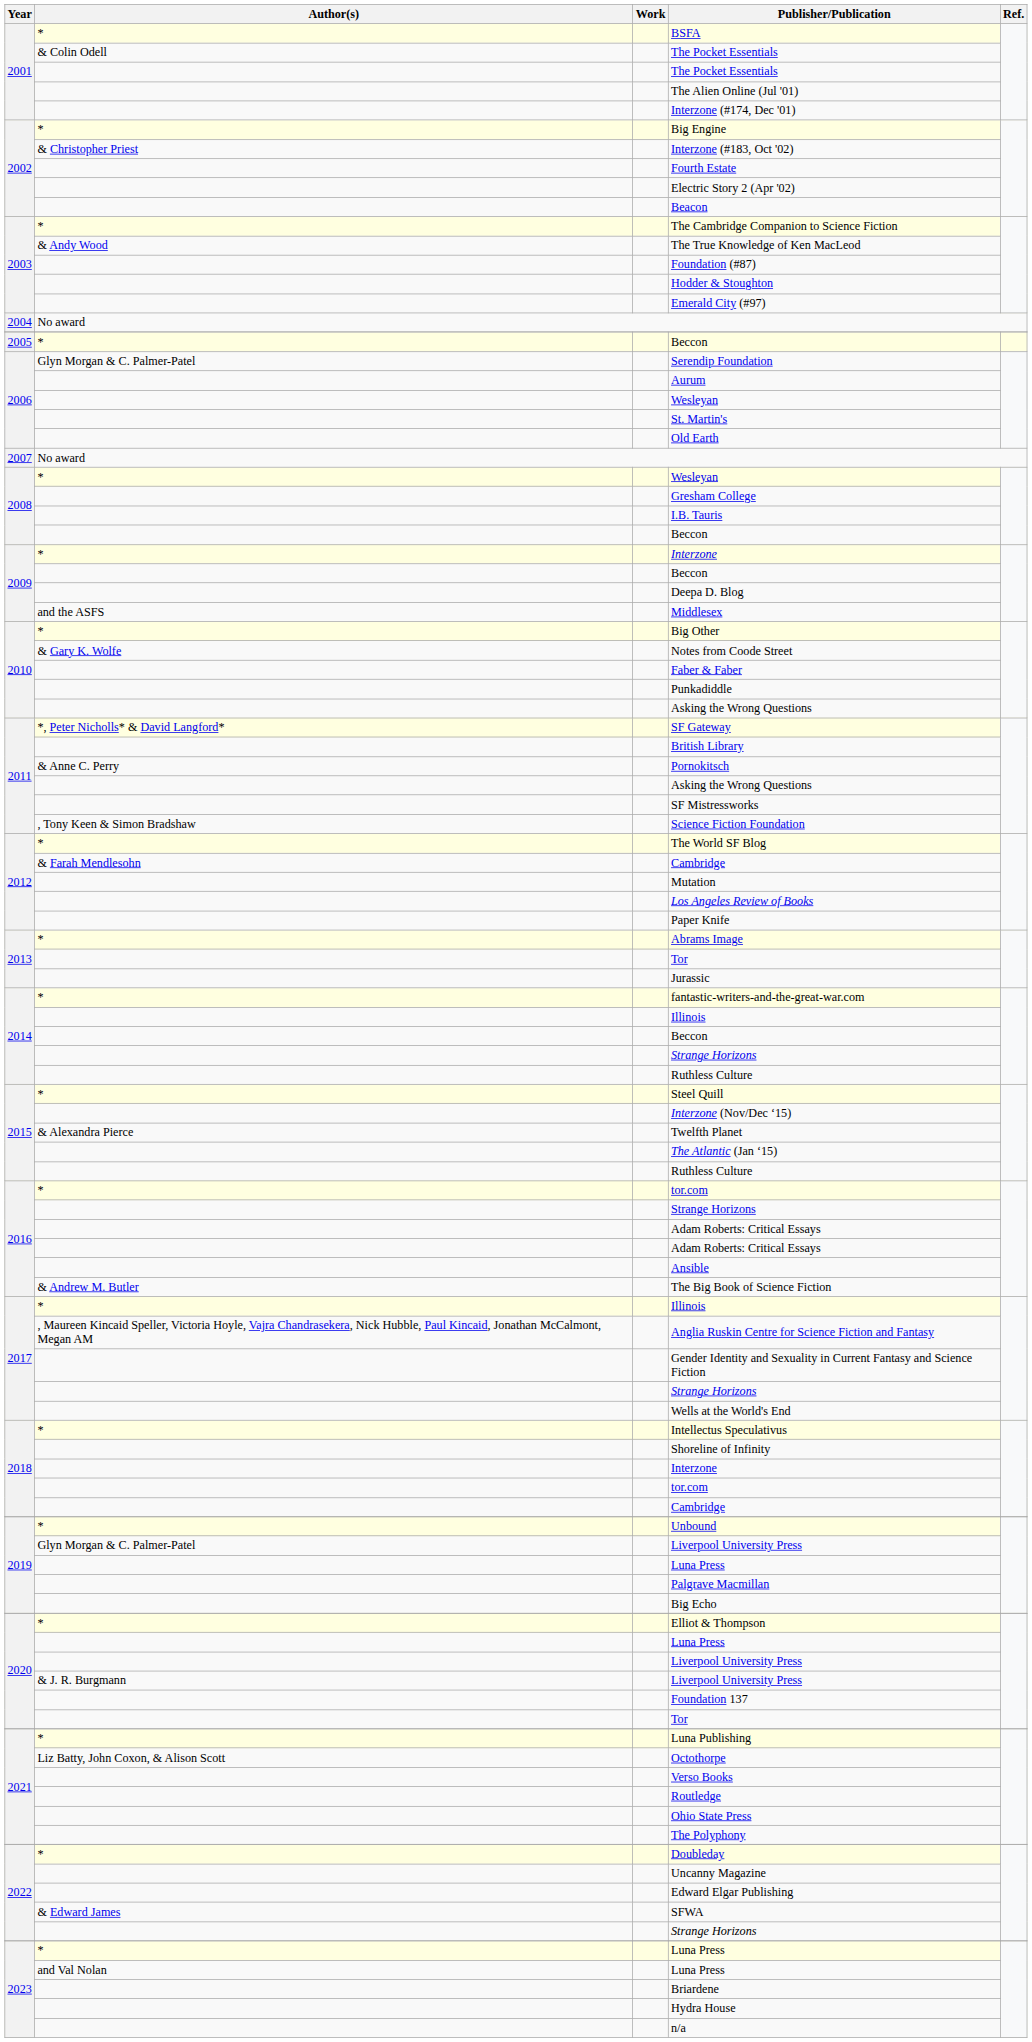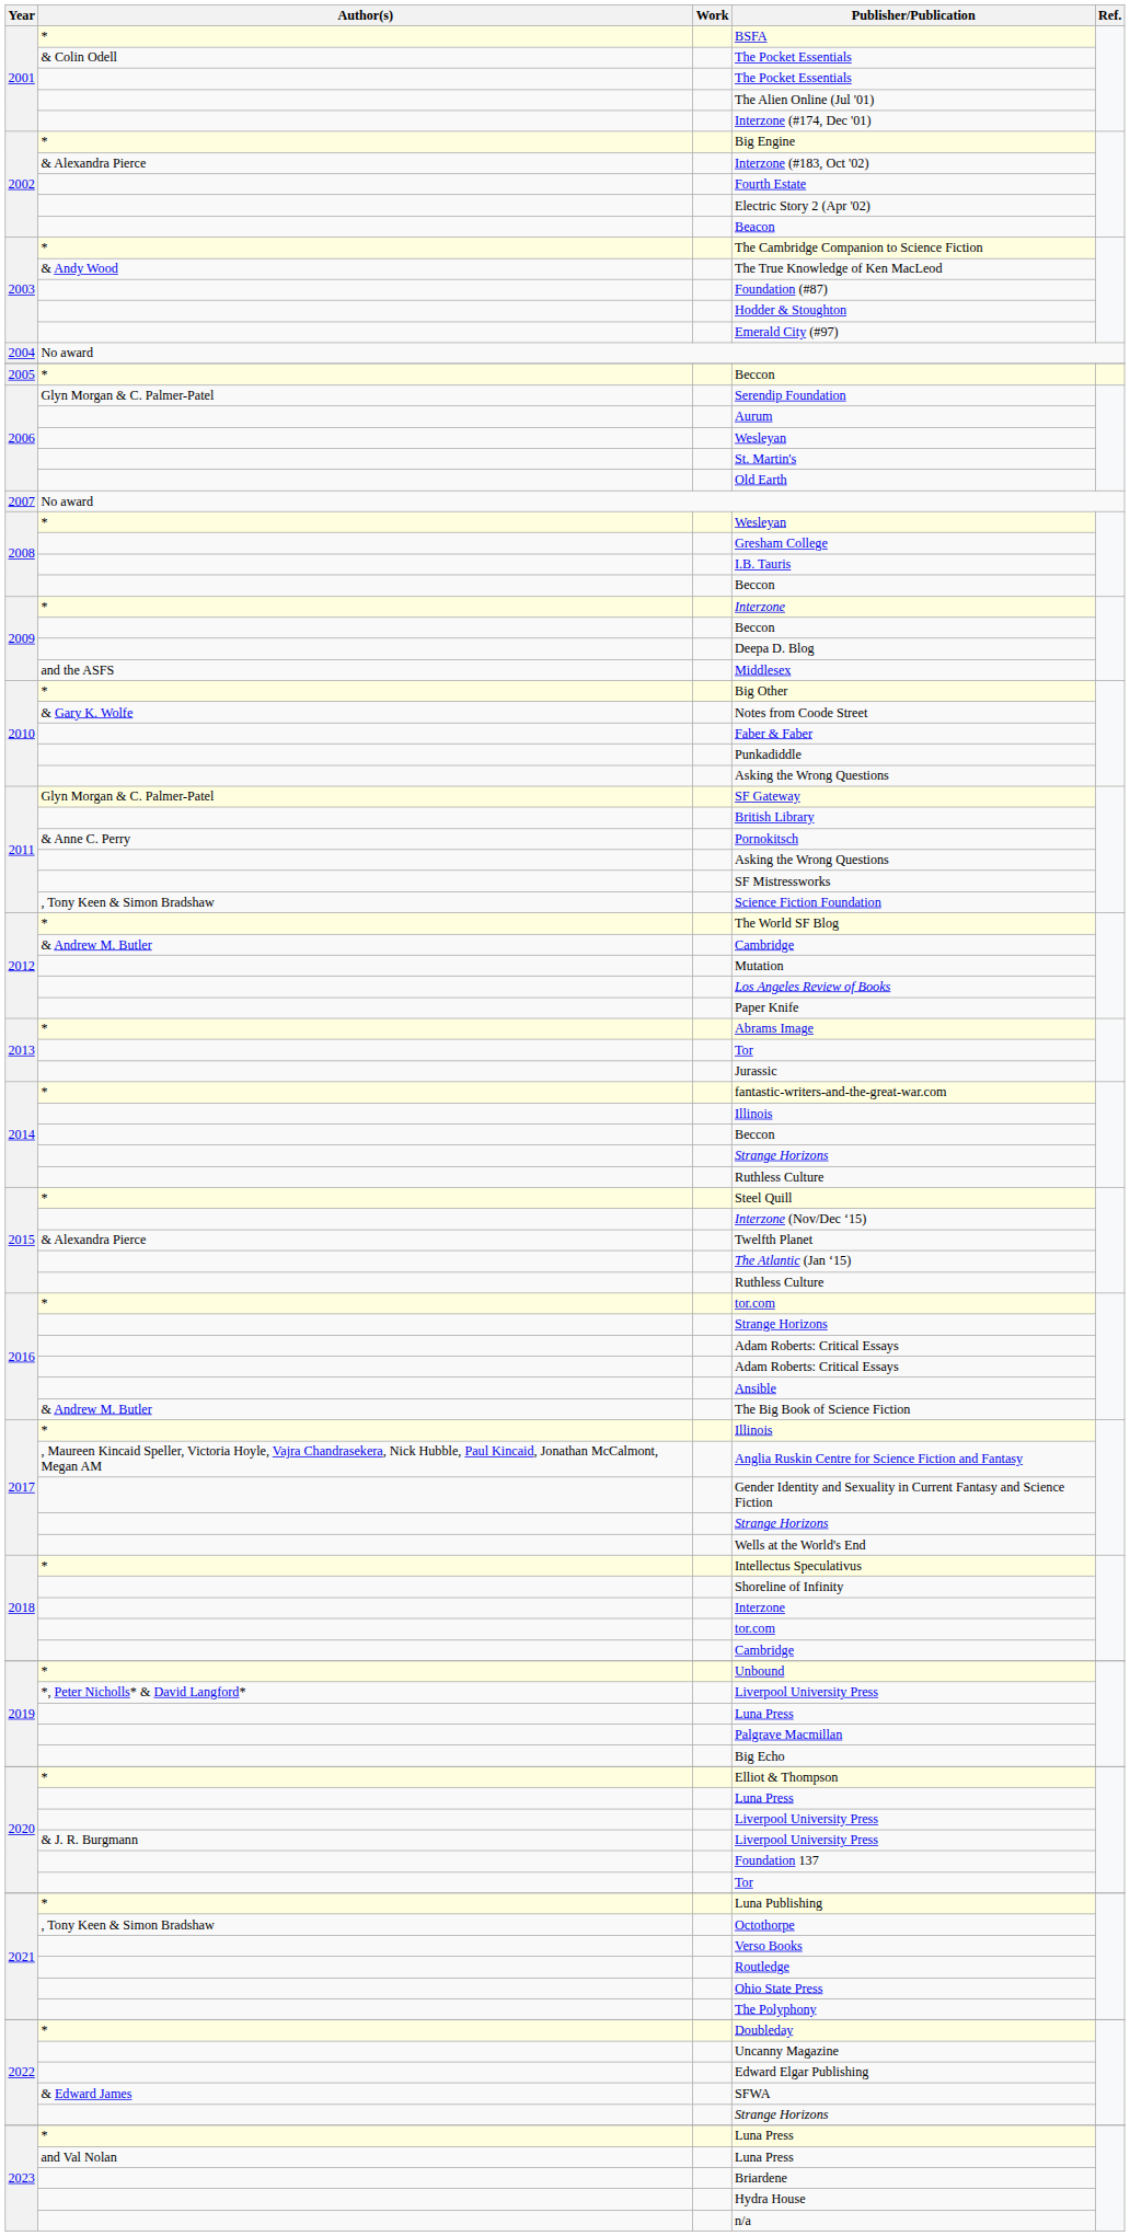 <table class="sortable wikitable" width="85%" cellpadding="5" style="margin: 1em auto 1em auto">
 <tr>
 <th scope="col">Year</th>
 <th scope="col">Author(s)</th>
 <th scope="col">Work</th>
 <th scope="col">Publisher/Publication</th>
 <th class="unsortable">Ref.</th>
 </tr>
 <tr style="background:lightyellow;">
 <th scope="row" align="center" style="font-weight:normal;" rowspan=5><a href='#'>2001</a></th>
 <td>*</td>
 <td></td>
 <td><a href='#'>BSFA</a></td>
 <td style="background:#F8F9FA;" align="center" rowspan=5></td>
 </tr>
 <tr>
 <td> & Colin Odell</td>
 <td></td>
 <td><a href='#'>The Pocket Essentials</a></td>
 </tr>
 <tr>
 <td></td>
 <td></td>
 <td><a href='#'>The Pocket Essentials</a></td>
 </tr>
 <tr>
 <td></td>
 <td></td>
 <td>The Alien Online (Jul '01)</td>
 </tr>
 <tr>
 <td></td>
 <td></td>
 <td><a href='#'>Interzone</a> (#174, Dec '01)</td>
 </tr>
 <tr style="background:lightyellow;">
 <th scope="row" align="center" style="font-weight:normal;" rowspan=5><a href='#'>2002</a></th>
 <td>*</td>
 <td></td>
 <td>Big Engine</td>
 <td style="background:#F8F9FA;" align="center" rowspan=5></td>
 </tr>
 <tr>
-<td> & <a href='#'>Christopher Priest</a></td>
+<td> & Alexandra Pierce</td>
 <td></td>
 <td><a href='#'>Interzone</a> (#183, Oct '02)</td>
 </tr>
 <tr>
 <td></td>
 <td></td>
 <td><a href='#'>Fourth Estate</a></td>
 </tr>
 <tr>
 <td></td>
 <td></td>
 <td>Electric Story 2 (Apr '02)</td>
 </tr>
 <tr>
 <td></td>
 <td></td>
 <td><a href='#'>Beacon</a></td>
 </tr>
 <tr style="background:lightyellow;">
 <th scope="row" align="center" style="font-weight:normal;" rowspan=5><a href='#'>2003</a></th>
 <td>*</td>
 <td></td>
 <td>The Cambridge Companion to Science Fiction</td>
 <td style="background:#F8F9FA;" align="center" rowspan=5></td>
 </tr>
 <tr>
 <td> & <a href='#'>Andy Wood</a></td>
 <td></td>
 <td>The True Knowledge of Ken MacLeod</td>
 </tr>
 <tr>
 <td></td>
 <td></td>
 <td><a href='#'>Foundation</a> (#87)</td>
 </tr>
 <tr>
 <td></td>
 <td></td>
 <td><a href='#'>Hodder & Stoughton</a></td>
 </tr>
 <tr>
 <td></td>
 <td></td>
 <td><a href='#'>Emerald City</a> (#97)</td>
 </tr>
 <tr>
 <th scope="row" align="center" style="font-weight:normal;"><a href='#'>2004</a></th>
 <td colspan=4>No award</td>
 </tr>
 <tr>
 </tr>
 <tr style="background:lightyellow;">
 <th scope="row" align="center" style="font-weight:normal;"><a href='#'>2005</a></th>
 <td>*</td>
 <td></td>
 <td>Beccon</td>
 <td align="center"></td>
 </tr>
 <tr>
 <th scope="row" align="center" style="font-weight:normal;" rowspan=5><a href='#'>2006</a></th>
 <td>Glyn Morgan & C. Palmer-Patel</td>
 <td></td>
 <td><a href='#'>Serendip Foundation</a></td>
 <td style="background:#F8F9FA;" align="center" rowspan=5></td>
 </tr>
 <tr>
 <td></td>
 <td></td>
 <td><a href='#'>Aurum</a></td>
 </tr>
 <tr>
 <td></td>
 <td></td>
 <td><a href='#'>Wesleyan</a></td>
 </tr>
 <tr>
 <td></td>
 <td></td>
 <td><a href='#'>St. Martin's</a></td>
 </tr>
 <tr>
 <td></td>
 <td></td>
 <td><a href='#'>Old Earth</a></td>
 </tr>
 <tr>
 <th scope="row" align="center" style="font-weight:normal;"><a href='#'>2007</a></th>
 <td colspan=4>No award</td>
 </tr>
 <tr style="background:lightyellow;">
 <th scope="row" align="center" style="font-weight:normal;" rowspan=4><a href='#'>2008</a></th>
 <td>*</td>
 <td></td>
 <td><a href='#'>Wesleyan</a></td>
 <td style="background:#F8F9FA;" align="center" rowspan=4></td>
 </tr>
 <tr>
 <td></td>
 <td></td>
 <td><a href='#'>Gresham College</a></td>
 </tr>
 <tr>
 <td></td>
 <td></td>
 <td><a href='#'>I.B. Tauris</a></td>
 </tr>
 <tr>
 <td></td>
 <td></td>
 <td>Beccon</td>
 </tr>
 <tr style="background:lightyellow;">
 <th scope="row" align="center" style="font-weight:normal;" rowspan=4><a href='#'>2009</a></th>
 <td>*</td>
 <td></td>
 <td><a href='#'><em>Interzone</em></a></td>
 <td style="background:#F8F9FA;" align="center" rowspan=4></td>
 </tr>
 <tr>
 <td></td>
 <td></td>
 <td>Beccon</td>
 </tr>
 <tr>
 <td></td>
 <td></td>
 <td>Deepa D. Blog</td>
 </tr>
 <tr>
 <td> and the ASFS</td>
 <td></td>
 <td><a href='#'>Middlesex</a></td>
 </tr>
 <tr style="background:lightyellow;">
 <th scope="row" align="center" style="font-weight:normal;" rowspan=5><a href='#'>2010</a></th>
 <td>*</td>
 <td></td>
 <td>Big Other</td>
 <td style="background:#F8F9FA;" align="center" rowspan=5></td>
 </tr>
 <tr>
 <td> & <a href='#'>Gary K. Wolfe</a></td>
 <td></td>
 <td>Notes from Coode Street</td>
 </tr>
 <tr>
 <td></td>
 <td></td>
 <td><a href='#'>Faber & Faber</a></td>
 </tr>
 <tr>
 <td></td>
 <td></td>
 <td>Punkadiddle</td>
 </tr>
 <tr>
 <td></td>
 <td></td>
 <td>Asking the Wrong Questions</td>
 </tr>
 <tr style="background:lightyellow;">
 <th scope="row" align="center" style="font-weight:normal;" rowspan=6><a href='#'>2011</a></th>
-<td>*, <a href='#'>Peter Nicholls</a>* & <a href='#'>David Langford</a>*</td>
+<td>Glyn Morgan & C. Palmer-Patel</td>
 <td></td>
 <td><a href='#'>SF Gateway</a></td>
 <td style="background:#F8F9FA;" align="center" rowspan=6></td>
 </tr>
 <tr>
 <td></td>
 <td></td>
 <td><a href='#'>British Library</a></td>
 </tr>
 <tr>
 <td> & Anne C. Perry</td>
 <td></td>
 <td><a href='#'>Pornokitsch</a></td>
 </tr>
 <tr>
 <td></td>
 <td></td>
 <td>Asking the Wrong Questions</td>
 </tr>
 <tr>
 <td></td>
 <td></td>
 <td>SF Mistressworks</td>
 </tr>
 <tr>
 <td>, Tony Keen & Simon Bradshaw</td>
 <td></td>
 <td><a href='#'>Science Fiction Foundation</a></td>
 </tr>
 <tr style="background:lightyellow;">
 <th scope="row" align="center" style="font-weight:normal;" rowspan=5><a href='#'>2012</a></th>
 <td>*</td>
 <td></td>
 <td>The World SF Blog</td>
 <td style="background:#F8F9FA;" align="center" rowspan=5></td>
 </tr>
 <tr>
-<td> & <a href='#'>Farah Mendlesohn</a></td>
+<td> & <a href='#'>Andrew M. Butler</a></td>
 <td></td>
 <td><a href='#'>Cambridge</a></td>
 </tr>
 <tr>
 <td></td>
 <td></td>
 <td>Mutation</td>
 </tr>
 <tr>
 <td></td>
 <td></td>
 <td><em><a href='#'>Los Angeles Review of Books</a></em></td>
 </tr>
 <tr>
 <td></td>
 <td></td>
 <td>Paper Knife</td>
 </tr>
 <tr style="background:lightyellow;">
 <th scope="row" align="center" style="font-weight:normal;" rowspan=3><a href='#'>2013</a></th>
 <td>*</td>
 <td></td>
 <td><a href='#'>Abrams Image</a></td>
 <td style="background:#F8F9FA;" align="center" rowspan=3></td>
 </tr>
 <tr>
 <td></td>
 <td></td>
 <td><a href='#'>Tor</a></td>
 </tr>
 <tr>
 <td></td>
 <td></td>
 <td>Jurassic</td>
 </tr>
 <tr style="background:lightyellow;">
 <th scope="row" align="center" style="font-weight:normal;" rowspan=5><a href='#'>2014</a></th>
 <td>*</td>
 <td></td>
 <td>fantastic-writers-and-the-great-war.com</td>
 <td style="background:#F8F9FA;" align="center" rowspan=5></td>
 </tr>
 <tr>
 <td></td>
 <td></td>
 <td><a href='#'>Illinois</a></td>
 </tr>
 <tr>
 <td></td>
 <td></td>
 <td>Beccon</td>
 </tr>
 <tr>
 <td></td>
 <td></td>
 <td><em><a href='#'>Strange Horizons</a></em></td>
 </tr>
 <tr>
 <td></td>
 <td></td>
 <td>Ruthless Culture</td>
 </tr>
 <tr style="background:lightyellow;">
 <th scope="row" align="center" style="font-weight:normal;" rowspan=5><a href='#'>2015</a></th>
 <td>*</td>
 <td></td>
 <td>Steel Quill</td>
 <td style="background:#F8F9FA;" align="center" rowspan=5></td>
 </tr>
 <tr>
 <td></td>
 <td></td>
 <td><a href='#'><em>Interzone</em></a> (Nov/Dec ‘15)</td>
 </tr>
 <tr>
 <td> & Alexandra Pierce</td>
 <td></td>
 <td>Twelfth Planet</td>
 </tr>
 <tr>
 <td></td>
 <td></td>
 <td><em><a href='#'>The Atlantic</a></em> (Jan ‘15)</td>
 </tr>
 <tr>
 <td></td>
 <td></td>
 <td>Ruthless Culture</td>
 </tr>
 <tr style="background:lightyellow;">
 <th scope="row" align="center" style="font-weight:normal;" rowspan=6><a href='#'>2016</a></th>
 <td>*</td>
 <td></td>
 <td><a href='#'>tor.com</a></td>
 <td style="background:#F8F9FA;" align="center" rowspan=6></td>
 </tr>
 <tr>
 <td></td>
 <td></td>
 <td><a href='#'>Strange Horizons</a></td>
 </tr>
 <tr>
 <td></td>
 <td></td>
 <td>Adam Roberts: Critical Essays</td>
 </tr>
 <tr>
 <td></td>
 <td></td>
 <td>Adam Roberts: Critical Essays</td>
 </tr>
 <tr>
 <td></td>
 <td></td>
 <td><a href='#'>Ansible</a></td>
 </tr>
 <tr>
 <td> & <a href='#'>Andrew M. Butler</a></td>
 <td></td>
 <td>The Big Book of Science Fiction</td>
 </tr>
 <tr style="background:lightyellow;">
 <th scope="row" align="center" style="font-weight:normal;" rowspan=5><a href='#'>2017</a></th>
 <td>*</td>
 <td></td>
 <td><a href='#'>Illinois</a></td>
 <td style="background:#F8F9FA;" align="center" rowspan=5></td>
 </tr>
 <tr>
 <td>, Maureen Kincaid Speller, Victoria Hoyle, <a href='#'>Vajra Chandrasekera</a>, Nick Hubble, <a href='#'>Paul Kincaid</a>, Jonathan McCalmont, Megan AM</td>
 <td></td>
 <td><a href='#'>Anglia Ruskin Centre for Science Fiction and Fantasy</a></td>
 </tr>
 <tr>
 <td></td>
 <td></td>
 <td>Gender Identity and Sexuality in Current Fantasy and Science Fiction</td>
 </tr>
 <tr>
 <td></td>
 <td></td>
 <td><em><a href='#'>Strange Horizons</a></em></td>
 </tr>
 <tr>
 <td></td>
 <td></td>
 <td>Wells at the World's End</td>
 </tr>
 <tr style="background:lightyellow;">
 <th scope="row" align="center" style="font-weight:normal;" rowspan=5><a href='#'>2018</a></th>
 <td>*</td>
 <td></td>
 <td>Intellectus Speculativus</td>
 <td style="background:#F8F9FA;" align="center" rowspan=5></td>
 </tr>
 <tr>
 <td></td>
 <td></td>
 <td>Shoreline of Infinity</td>
 </tr>
 <tr>
 <td></td>
 <td></td>
 <td><a href='#'>Interzone</a></td>
 </tr>
 <tr>
 <td></td>
 <td></td>
 <td><a href='#'>tor.com</a></td>
 </tr>
 <tr>
 <td></td>
 <td></td>
 <td><a href='#'>Cambridge</a></td>
 </tr>
 <tr>
 </tr>
 <tr style="background:lightyellow;">
 <th scope="row" align="center" style="font-weight:normal;" rowspan=5><a href='#'>2019</a></th>
 <td>*</td>
 <td></td>
 <td><a href='#'>Unbound</a></td>
 <td style="background:#F8F9FA;" align="center" rowspan=5></td>
 </tr>
 <tr>
-<td>Glyn Morgan & C. Palmer-Patel</td>
+<td>*, <a href='#'>Peter Nicholls</a>* & <a href='#'>David Langford</a>*</td>
 <td></td>
 <td><a href='#'>Liverpool University Press</a></td>
 </tr>
 <tr>
 <td></td>
 <td></td>
 <td><a href='#'>Luna Press</a></td>
 </tr>
 <tr>
 <td></td>
 <td></td>
 <td><a href='#'>Palgrave Macmillan</a></td>
 </tr>
 <tr>
 <td></td>
 <td></td>
 <td>Big Echo</td>
 </tr>
 <tr>
 </tr>
 <tr style="background:lightyellow;">
 <th scope="row" align="center" style="font-weight:normal;" rowspan=6><a href='#'>2020</a></th>
 <td>*</td>
 <td></td>
 <td>Elliot & Thompson</td>
 <td style="background:#F8F9FA;" align="center" rowspan=6></td>
 </tr>
 <tr>
 <td></td>
 <td></td>
 <td><a href='#'>Luna Press</a></td>
 </tr>
 <tr>
 <td></td>
 <td></td>
 <td><a href='#'>Liverpool University Press</a></td>
 </tr>
 <tr>
 <td> & J. R. Burgmann</td>
 <td></td>
 <td><a href='#'>Liverpool University Press</a></td>
 </tr>
 <tr>
 <td></td>
 <td></td>
 <td><a href='#'>Foundation</a> 137</td>
 </tr>
 <tr>
 <td></td>
 <td></td>
 <td><a href='#'>Tor</a></td>
 </tr>
 <tr>
 </tr>
 <tr style="background:lightyellow;">
 <th scope="row" align="center" style="font-weight:normal;" rowspan=6><a href='#'>2021</a></th>
 <td>*</td>
 <td></td>
 <td>Luna Publishing</td>
 <td style="background:#F8F9FA;" align="center" rowspan=6></td>
 </tr>
 <tr>
-<td>Liz Batty, John Coxon, & Alison Scott</td>
+<td>, Tony Keen & Simon Bradshaw</td>
 <td></td>
 <td><a href='#'>Octothorpe</a></td>
 </tr>
 <tr>
 <td></td>
 <td></td>
 <td><a href='#'>Verso Books</a></td>
 </tr>
 <tr>
 <td></td>
 <td></td>
 <td><a href='#'>Routledge</a></td>
 </tr>
 <tr>
 <td></td>
 <td></td>
 <td><a href='#'>Ohio State Press</a></td>
 </tr>
 <tr>
 <td></td>
 <td></td>
 <td><a href='#'>The Polyphony</a></td>
 </tr>
 <tr>
 </tr>
 <tr style="background:lightyellow;">
 <th scope="row" align="center" style="font-weight:normal;" rowspan=5><a href='#'>2022</a></th>
 <td>*</td>
 <td></td>
 <td><a href='#'>Doubleday</a></td>
 <td style="background:#F8F9FA;" align="center" rowspan=5></td>
 </tr>
 <tr>
 <td></td>
 <td></td>
 <td>Uncanny Magazine</td>
 </tr>
 <tr>
 <td></td>
 <td></td>
 <td>Edward Elgar Publishing</td>
 </tr>
 <tr>
 <td> & <a href='#'>Edward James</a></td>
 <td></td>
 <td>SFWA</td>
 </tr>
 <tr>
 <td></td>
 <td></td>
 <td><em>Strange Horizons</em></td>
 </tr>
 <tr>
 </tr>
 <tr style="background:lightyellow;">
 <th scope="row" align="center" style="font-weight:normal;" rowspan=5><a href='#'>2023</a></th>
 <td>*</td>
 <td></td>
 <td>Luna Press</td>
 <td style="background:#F8F9FA;" align="center" rowspan=5></td>
 </tr>
 <tr>
 <td> and Val Nolan</td>
 <td></td>
 <td>Luna Press</td>
 </tr>
 <tr>
 <td></td>
 <td></td>
 <td>Briardene</td>
 </tr>
 <tr>
 <td></td>
 <td></td>
 <td>Hydra House</td>
 </tr>
 <tr>
 <td></td>
 <td></td>
 <td>n/a</td>
 </tr>
 </table>
